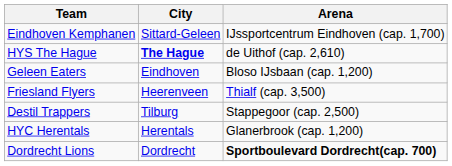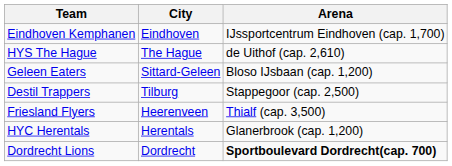 <table class="wikitable">
 <tr>
 <th>Team</th>
 <th>City</th>
 <th>Arena</th>
 </tr>
 <tr>
 <td><a href='#'>Eindhoven Kemphanen</a></td>
-<td><a href='#'>Sittard-Geleen</a></td>
+<td><a href='#'>Eindhoven</a></td>
 <td>IJssportcentrum Eindhoven (cap. 1,700)</td>
 </tr>
 <tr>
 <td><a href='#'>HYS The Hague</a></td>
-<td><strong><a href='#'>The Hague</a></strong></td>
+<td><a href='#'>The Hague</a></td>
 <td>de Uithof (cap. 2,610)</td>
 </tr>
 <tr>
 <td><a href='#'>Geleen Eaters</a></td>
-<td><a href='#'>Eindhoven</a></td>
+<td><a href='#'>Sittard-Geleen</a></td>
 <td>Bloso IJsbaan (cap. 1,200)</td>
+</tr>
+<tr>
+<td><a href='#'>Destil Trappers</a></td>
+<td><a href='#'>Tilburg</a></td>
+<td>Stappegoor (cap. 2,500)</td>
 </tr>
 <tr>
 <td><a href='#'>Friesland Flyers</a></td>
 <td><a href='#'>Heerenveen</a></td>
 <td><a href='#'>Thialf</a> (cap. 3,500)</td>
-</tr>
-<tr>
-<td><a href='#'>Destil Trappers</a></td>
-<td><a href='#'>Tilburg</a></td>
-<td>Stappegoor (cap. 2,500)</td>
 </tr>
 <tr>
 <td><a href='#'>HYC Herentals</a></td>
 <td><a href='#'>Herentals</a></td>
 <td>Glanerbrook (cap. 1,200)</td>
 </tr>
 <tr>
 <td><a href='#'>Dordrecht Lions</a></td>
 <td><a href='#'>Dordrecht</a></td>
 <td><strong>Sportboulevard Dordrecht(cap. 700)</strong></td>
 </tr>
 </table>
